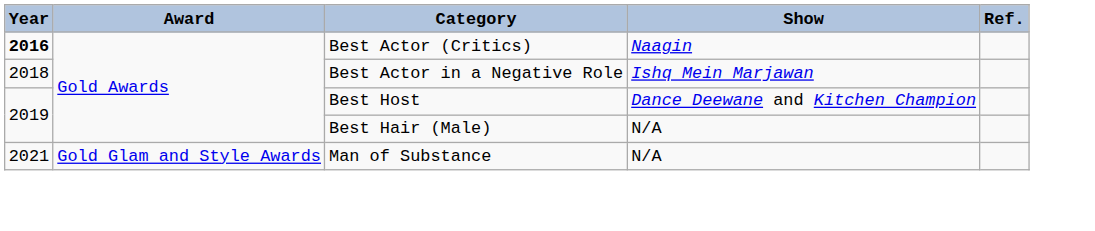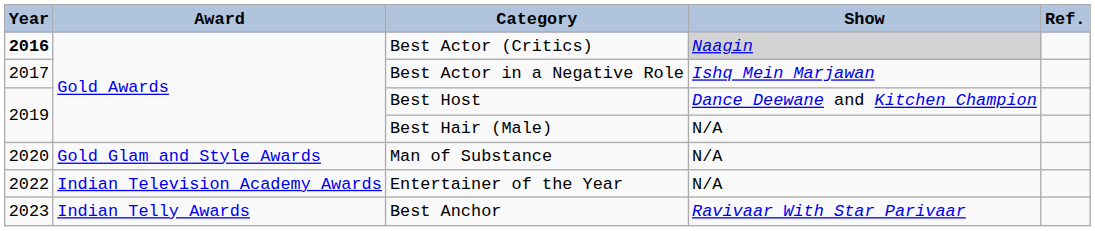 <table class="wikitable sortable">
 <tr>
 <th style="background:#B0C4DE;">Year</th>
 <th style="background:#B0C4DE;">Award</th>
 <th style="background:#B0C4DE;">Category</th>
 <th style="background:#B0C4DE;">Show</th>
 <th style="background:#B0C4DE;">Ref.</th>
 </tr>
 <tr>
 <td><strong>2016</strong></td>
 <td rowspan="4"><a href='#'>Gold Awards</a></td>
 <td>Best Actor (Critics)</td>
-<td><em><a href='#'>Naagin</a></em></td>
+<td style="background: lightgrey;"><em><a href='#'>Naagin</a></em></td>
 <td></td>
 </tr>
 <tr>
-<td>2018</td>
+<td>2017</td>
 <td>Best Actor in a Negative Role</td>
 <td><em><a href='#'>Ishq Mein Marjawan</a></em></td>
 <td></td>
 </tr>
 <tr>
 <td rowspan="2">2019</td>
 <td>Best Host</td>
 <td><em><a href='#'>Dance Deewane</a></em> and <em><a href='#'>Kitchen Champion</a></em></td>
 <td></td>
 </tr>
 <tr>
 <td>Best Hair (Male)</td>
 <td>N/A</td>
 <td></td>
 </tr>
 <tr>
-<td>2021</td>
+<td>2020</td>
 <td><a href='#'>Gold Glam and Style Awards</a></td>
 <td>Man of Substance</td>
 <td>N/A</td>
 <td></td>
 </tr>
+<tr>
+<td>2022</td>
+<td><a href='#'>Indian Television Academy Awards</a></td>
+<td>Entertainer of the Year</td>
+<td>N/A</td>
+<td></td>
+</tr>
+<tr>
+<td>2023</td>
+<td><a href='#'>Indian Telly Awards</a></td>
+<td>Best Anchor</td>
+<td><em><a href='#'>Ravivaar With Star Parivaar</a></em></td>
+<td></td>
+</tr>
 </table>
